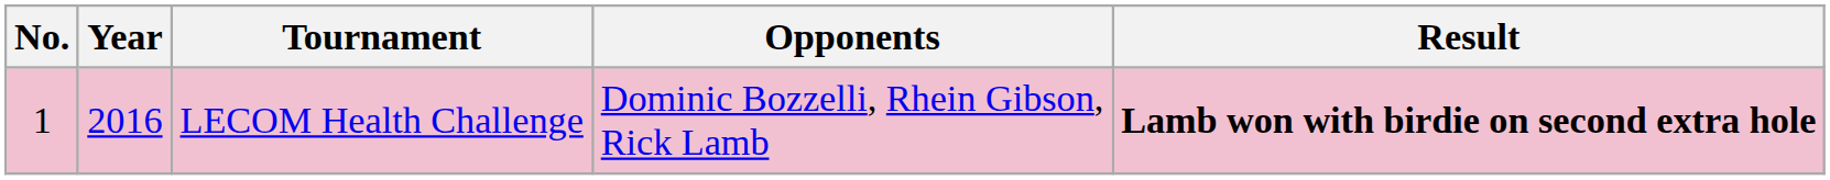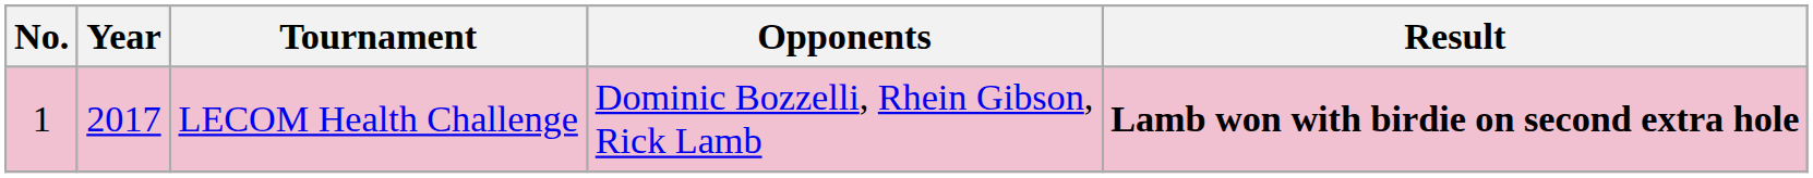 <table class="wikitable" style="font-size:95%;">
 <tr>
 <th>No.</th>
 <th>Year</th>
 <th>Tournament</th>
 <th>Opponents</th>
 <th>Result</th>
 </tr>
 <tr style="background:#F2C1D1;">
 <td align=center>1</td>
-<td><a href='#'>2016</a></td>
+<td><a href='#'>2017</a></td>
 <td><a href='#'>LECOM Health Challenge</a></td>
 <td> <a href='#'>Dominic Bozzelli</a>,  <a href='#'>Rhein Gibson</a>,<br> <a href='#'>Rick Lamb</a></td>
 <td><strong>Lamb won with birdie on second extra hole</strong></td>
 </tr>
 </table>
